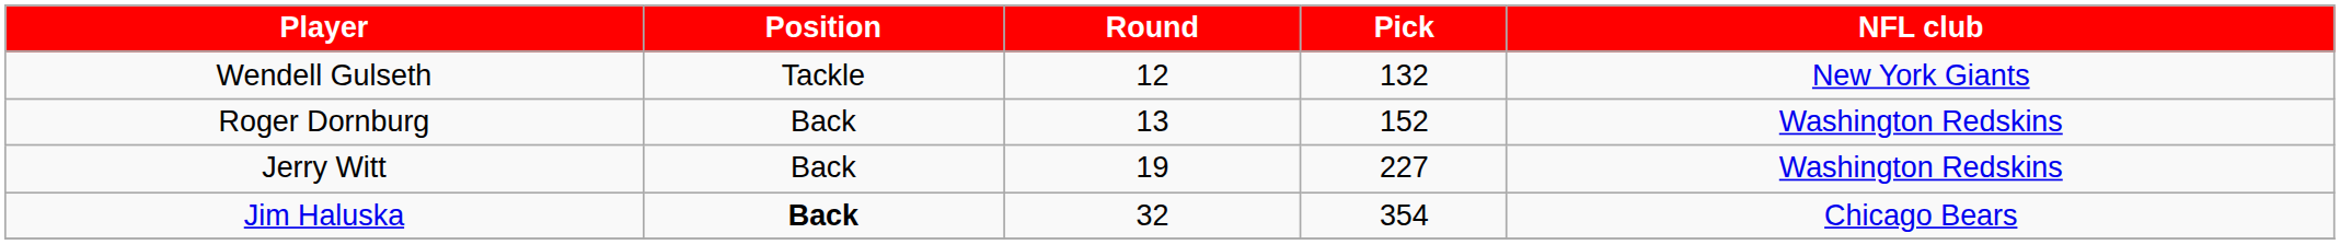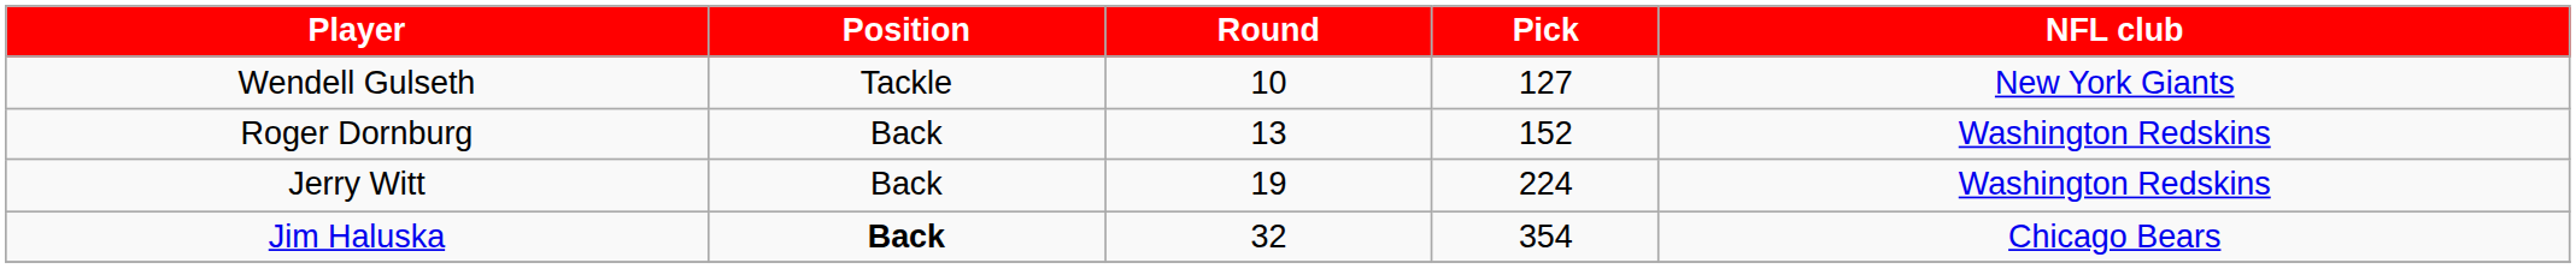 <table class="wikitable" width="80%">
 <tr align="center"  style="background:red;color:#FFFFFF;">
 <td><strong>Player</strong></td>
 <td><strong>Position</strong></td>
 <td><strong>Round</strong></td>
 <td><strong>Pick</strong></td>
 <td><strong>NFL club</strong></td>
 </tr>
 <tr align="center" bgcolor="">
 <td>Wendell Gulseth</td>
 <td>Tackle</td>
-<td>12</td>
-<td>132</td>
+<td>10</td>
+<td>127</td>
 <td><a href='#'>New York Giants</a></td>
 </tr>
 <tr align="center" bgcolor="">
 <td>Roger Dornburg</td>
 <td>Back</td>
 <td>13</td>
 <td>152</td>
 <td><a href='#'>Washington Redskins</a></td>
 </tr>
 <tr align="center" bgcolor="">
 <td>Jerry Witt</td>
 <td>Back</td>
 <td>19</td>
-<td>227</td>
+<td>224</td>
 <td><a href='#'>Washington Redskins</a></td>
 </tr>
 <tr align="center" bgcolor="">
 <td><a href='#'>Jim Haluska</a></td>
 <td><strong>Back</strong></td>
 <td>32</td>
 <td>354</td>
 <td><a href='#'>Chicago Bears</a></td>
 </tr>
 <tr align="center" bgcolor="">
 </tr>
 </table>
